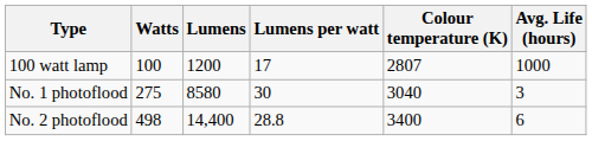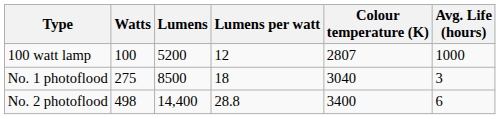 <table class="wikitable">
 <tr>
 <th>Type</th>
 <th>Watts</th>
 <th>Lumens</th>
 <th>Lumens per watt</th>
 <th>Colour<br>temperature (K)</th>
 <th>Avg. Life<br>(hours)</th>
 </tr>
 <tr>
 <td>100 watt lamp</td>
 <td>100</td>
-<td>1200</td>
-<td>17</td>
+<td>5200</td>
+<td>12</td>
 <td>2807</td>
 <td>1000</td>
 </tr>
 <tr>
 <td>No. 1 photoflood</td>
 <td>275</td>
-<td>8580</td>
-<td>30</td>
+<td>8500</td>
+<td>18</td>
 <td>3040</td>
 <td>3</td>
 </tr>
 <tr>
 <td>No. 2 photoflood</td>
 <td>498</td>
 <td>14,400</td>
 <td>28.8</td>
 <td>3400</td>
 <td>6</td>
 </tr>
 </table>
